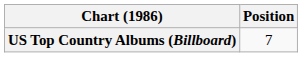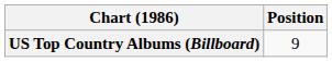 <table class="wikitable plainrowheaders" style="text-align:center">
 <tr>
 <th scope="col">Chart (1986)</th>
 <th scope="col">Position</th>
 </tr>
 <tr>
 <th scope="row">US Top Country Albums (<em>Billboard</em>)</th>
-<td>7</td>
+<td>9</td>
 </tr>
 </table>
